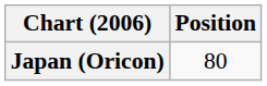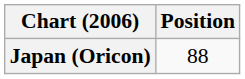 <table class="wikitable sortable plainrowheaders" style="text-align:center">
 <tr>
 <th scope="col">Chart (2006)</th>
 <th scope="col">Position</th>
 </tr>
 <tr>
 <th scope="row">Japan (Oricon)</th>
-<td>80</td>
+<td>88</td>
 </tr>
 </table>
